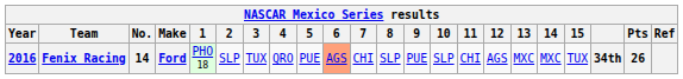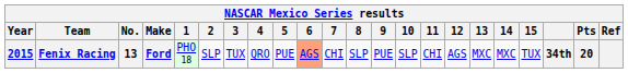 <table class="wikitable" style="text-align:center; font-size:75%">
 <tr>
 <th colspan=24><a href='#'>NASCAR Mexico Series</a> results</th>
 </tr>
 <tr>
 <th>Year</th>
 <th>Team</th>
 <th>No.</th>
 <th>Make</th>
 <th>1</th>
 <th>2</th>
 <th>3</th>
 <th>4</th>
 <th>5</th>
 <th>6</th>
 <th>7</th>
 <th>8</th>
 <th>9</th>
 <th>10</th>
 <th>11</th>
 <th>12</th>
 <th>13</th>
 <th>14</th>
 <th>15</th>
 <th></th>
 <th>Pts</th>
 <th>Ref</th>
 </tr>
 <tr>
-<th><a href='#'>2016</a></th>
+<th><a href='#'>2015</a></th>
 <th><a href='#'>Fenix Racing</a></th>
-<th>14</th>
+<th>13</th>
 <th><a href='#'>Ford</a></th>
 <td style="background:#DFFFDF;"><a href='#'>PHO</a><br><small>18</small></td>
 <td><a href='#'>SLP</a></td>
 <td><a href='#'>TUX</a></td>
 <td><a href='#'>QRO</a></td>
 <td><a href='#'>PUE</a></td>
 <td style="background: lightsalmon;"><a href='#'>AGS</a></td>
 <td><a href='#'>CHI</a></td>
 <td><a href='#'>SLP</a></td>
 <td><a href='#'>PUE</a></td>
 <td><a href='#'>SLP</a></td>
 <td><a href='#'>CHI</a></td>
 <td><a href='#'>AGS</a></td>
 <td><a href='#'>MXC</a></td>
 <td><a href='#'>MXC</a></td>
 <td><a href='#'>TUX</a></td>
 <th>34th</th>
-<th>26</th>
+<th>20</th>
 <th></th>
 </tr>
 </table>
